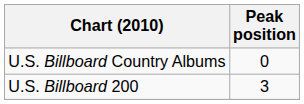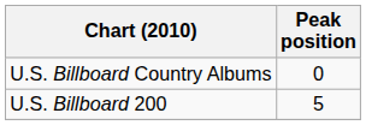 <table class="wikitable">
 <tr>
 <th>Chart (2010)</th>
 <th>Peak<br>position</th>
 </tr>
 <tr>
 <td>U.S. <em>Billboard</em> Country Albums</td>
 <td align="center">0</td>
 </tr>
 <tr>
 <td>U.S. <em>Billboard</em> 200</td>
-<td align="center">3</td>
+<td align="center">5</td>
 </tr>
 <tr>
 </tr>
 </table>
